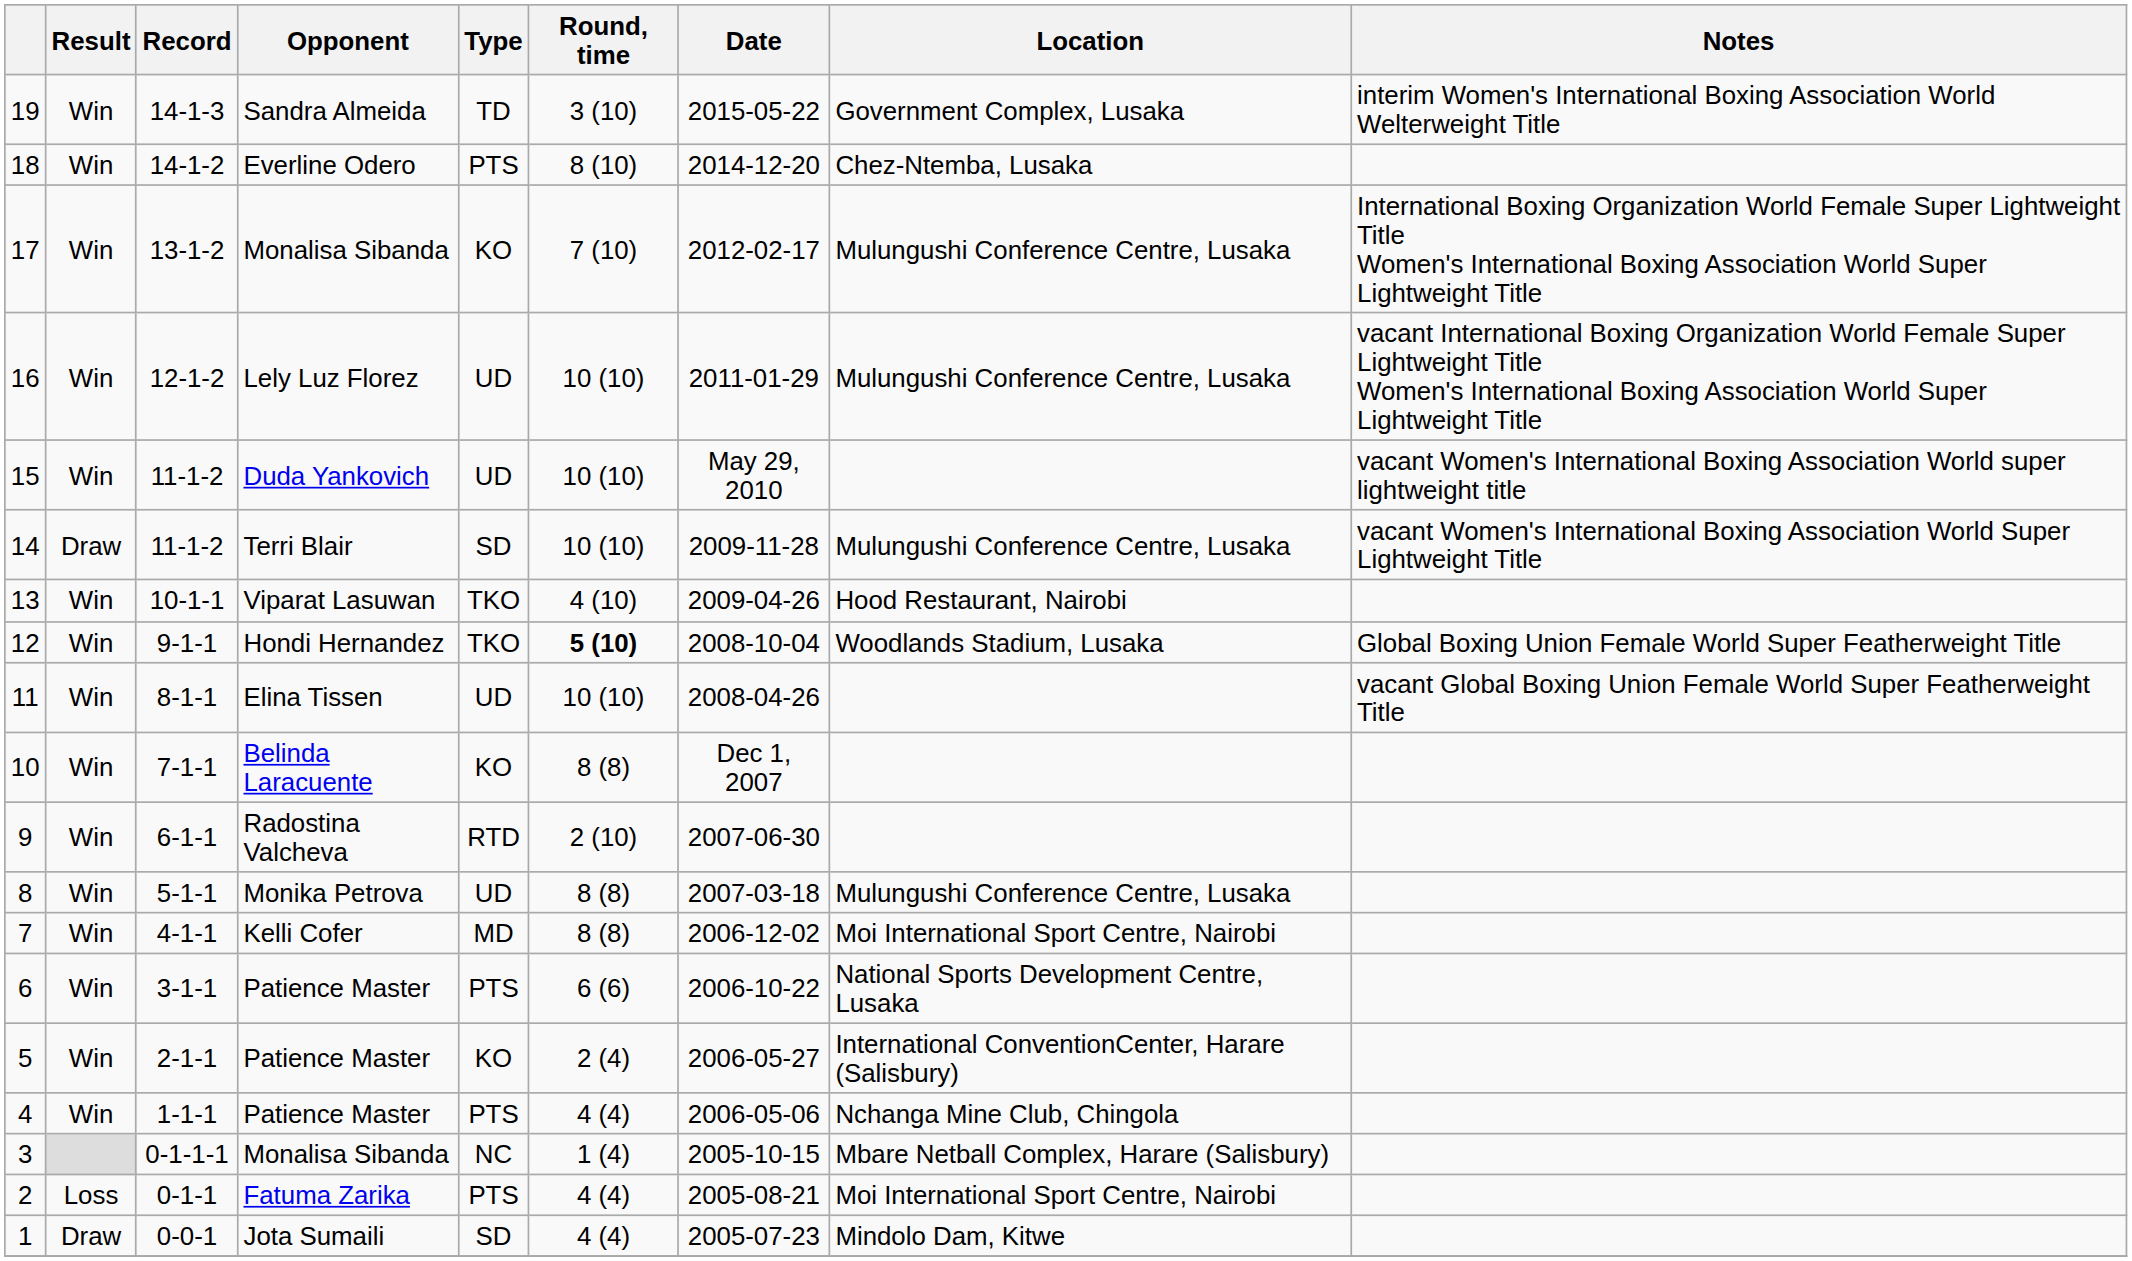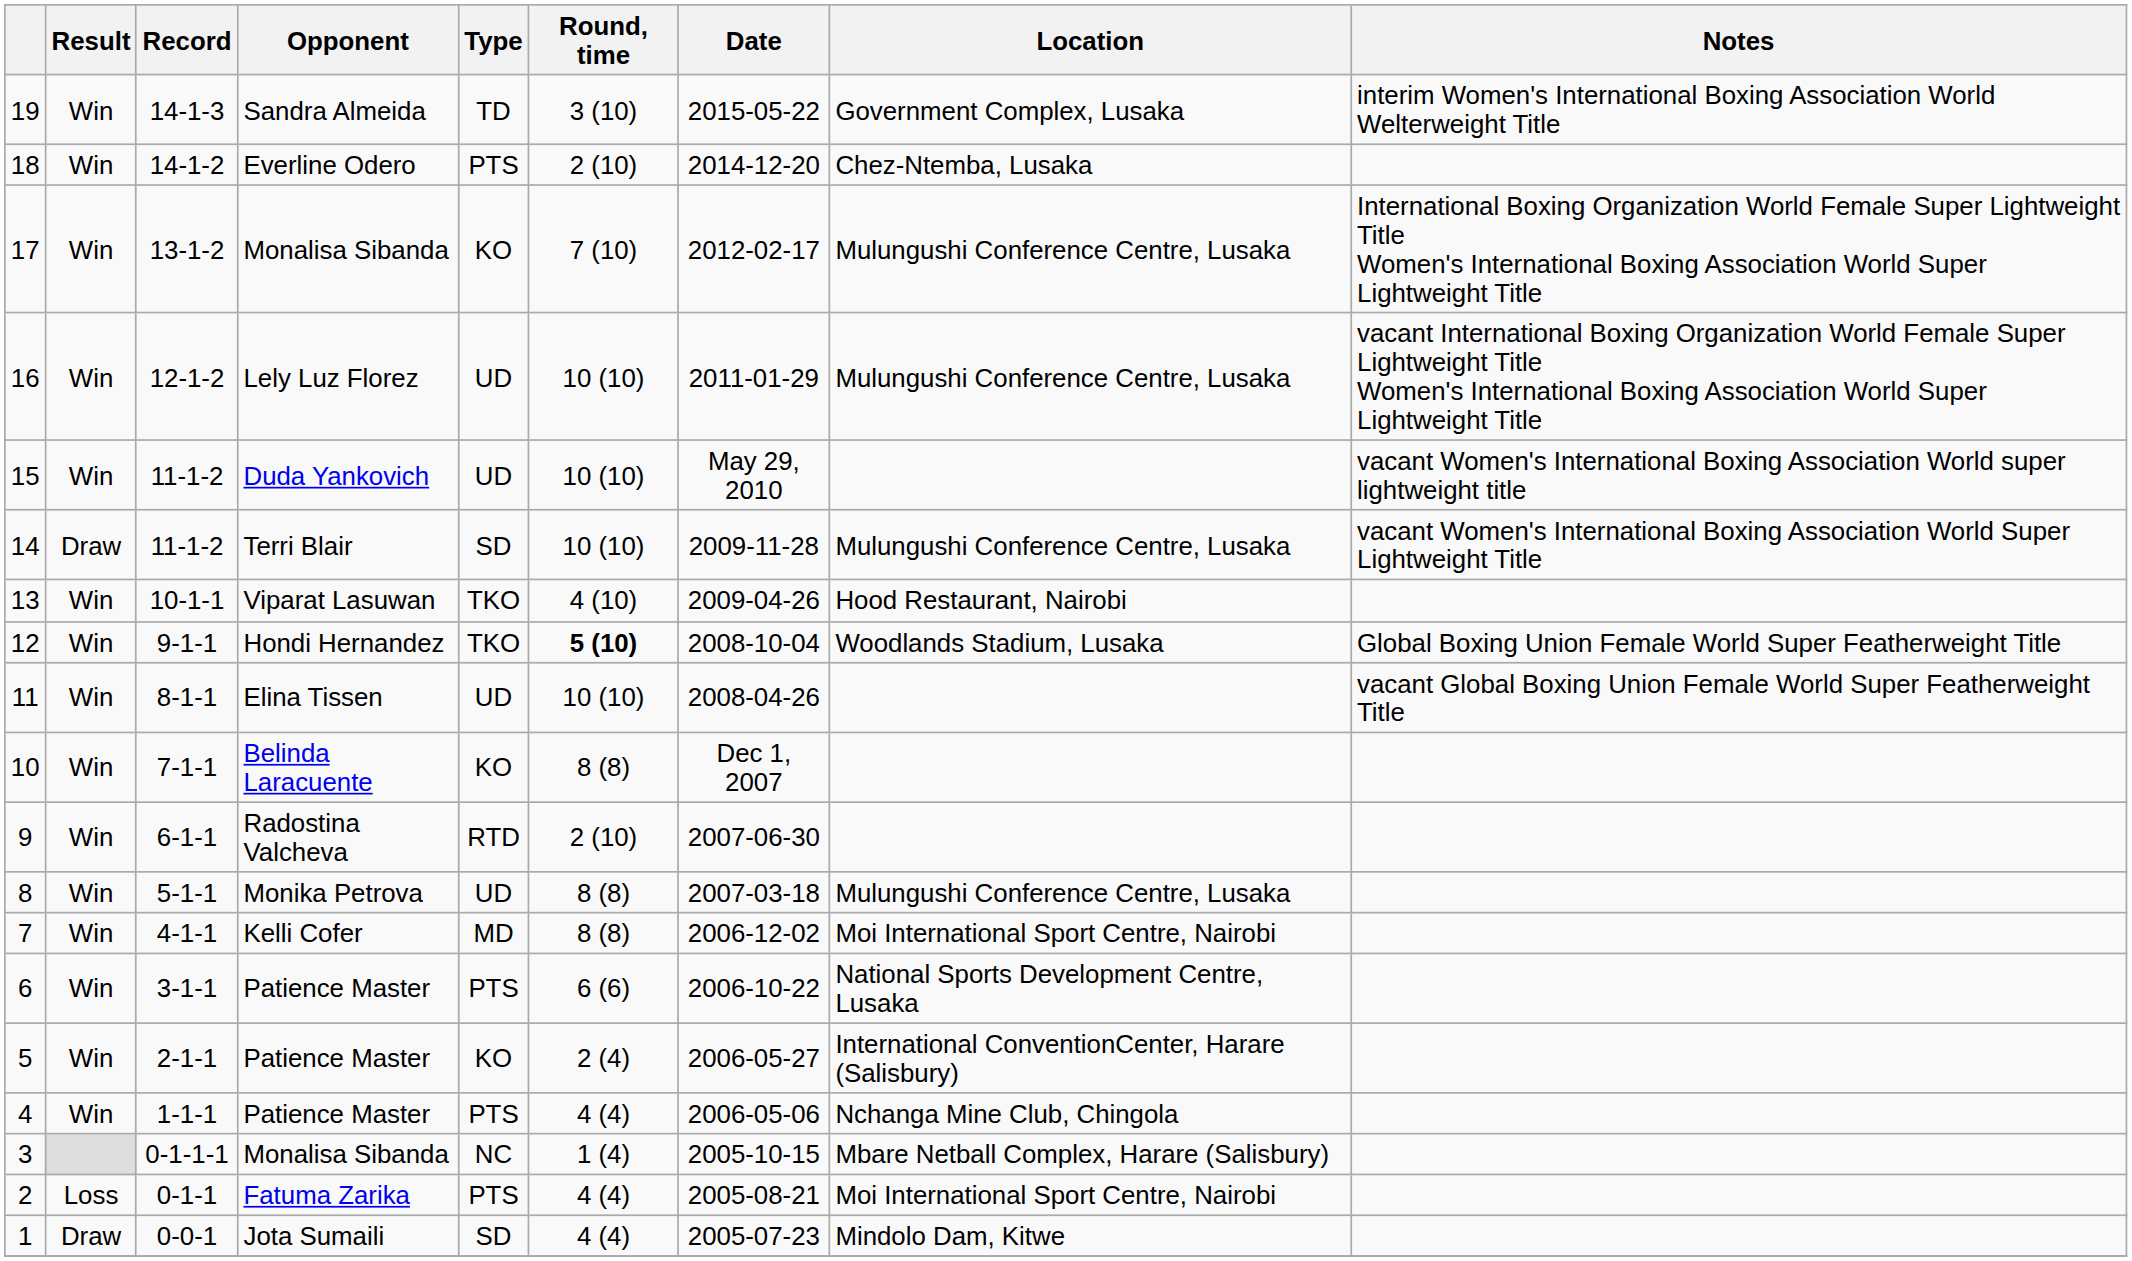 <table class="wikitable" style="text-align:center; font-size:95%">
 <tr>
 <th></th>
 <th>Result</th>
 <th>Record</th>
 <th>Opponent</th>
 <th>Type</th>
 <th>Round, time</th>
 <th>Date</th>
 <th>Location</th>
 <th>Notes</th>
 </tr>
 <tr>
 <td>19</td>
 <td>Win</td>
 <td>14-1-3</td>
 <td style="text-align:left;">Sandra Almeida</td>
 <td>TD</td>
 <td>3 (10)</td>
 <td>2015-05-22</td>
 <td style="text-align:left;">Government Complex, Lusaka</td>
 <td style="text-align:left;">interim Women's International Boxing Association World Welterweight Title</td>
 </tr>
 <tr>
 <td>18</td>
 <td>Win</td>
 <td>14-1-2</td>
 <td style="text-align:left;">Everline Odero</td>
 <td>PTS</td>
-<td>8 (10)</td>
+<td>2 (10)</td>
 <td>2014-12-20</td>
 <td style="text-align:left;">Chez-Ntemba, Lusaka</td>
 <td style="text-align:left;"></td>
 </tr>
 <tr>
 <td>17</td>
 <td>Win</td>
 <td>13-1-2</td>
 <td style="text-align:left;">Monalisa Sibanda</td>
 <td>KO</td>
 <td>7 (10)</td>
 <td>2012-02-17</td>
 <td style="text-align:left;">Mulungushi Conference Centre, Lusaka</td>
 <td style="text-align:left;">International Boxing Organization World Female Super Lightweight Title<br>Women's International Boxing Association World Super Lightweight Title</td>
 </tr>
 <tr>
 <td>16</td>
 <td>Win</td>
 <td>12-1-2</td>
 <td style="text-align:left;">Lely Luz Florez</td>
 <td>UD</td>
 <td>10 (10)</td>
 <td>2011-01-29</td>
 <td style="text-align:left;">Mulungushi Conference Centre, Lusaka</td>
 <td style="text-align:left;">vacant International Boxing Organization World Female Super Lightweight Title<br>Women's International Boxing Association World Super Lightweight Title</td>
 </tr>
 <tr>
 <td>15</td>
 <td>Win</td>
 <td>11-1-2</td>
 <td style="text-align:left;"><a href='#'>Duda Yankovich</a></td>
 <td>UD</td>
 <td>10 (10)</td>
 <td>May 29, 2010</td>
 <td style="text-align:left;"></td>
 <td style="text-align:left;">vacant Women's International Boxing Association World super lightweight title</td>
 </tr>
 <tr>
 <td>14</td>
 <td>Draw</td>
 <td>11-1-2</td>
 <td style="text-align:left;">Terri Blair</td>
 <td>SD</td>
 <td>10 (10)</td>
 <td>2009-11-28</td>
 <td style="text-align:left;">Mulungushi Conference Centre, Lusaka</td>
 <td style="text-align:left;">vacant Women's International Boxing Association World Super Lightweight Title</td>
 </tr>
 <tr>
 <td>13</td>
 <td>Win</td>
 <td>10-1-1</td>
 <td style="text-align:left;">Viparat Lasuwan</td>
 <td>TKO</td>
 <td>4 (10)</td>
 <td>2009-04-26</td>
 <td style="text-align:left;">Hood Restaurant, Nairobi</td>
 <td style="text-align:left;"></td>
 </tr>
 <tr>
 <td>12</td>
 <td>Win</td>
 <td>9-1-1</td>
 <td style="text-align:left;">Hondi Hernandez</td>
 <td>TKO</td>
 <td><strong>5 (10)</strong></td>
 <td>2008-10-04</td>
 <td style="text-align:left;">Woodlands Stadium, Lusaka</td>
 <td style="text-align:left;">Global Boxing Union Female World Super Featherweight Title</td>
 </tr>
 <tr>
 <td>11</td>
 <td>Win</td>
 <td>8-1-1</td>
 <td style="text-align:left;">Elina Tissen</td>
 <td>UD</td>
 <td>10 (10)</td>
 <td>2008-04-26</td>
 <td style="text-align:left;"></td>
 <td style="text-align:left;">vacant Global Boxing Union Female World Super Featherweight Title</td>
 </tr>
 <tr>
 <td>10</td>
 <td>Win</td>
 <td>7-1-1</td>
 <td style="text-align:left;"><a href='#'>Belinda Laracuente</a></td>
 <td>KO</td>
 <td>8 (8)</td>
 <td>Dec 1, 2007</td>
 <td style="text-align:left;"></td>
 <td style="text-align:left;"></td>
 </tr>
 <tr>
 <td>9</td>
 <td>Win</td>
 <td>6-1-1</td>
 <td style="text-align:left;">Radostina Valcheva</td>
 <td>RTD</td>
 <td>2 (10)</td>
 <td>2007-06-30</td>
 <td style="text-align:left;"></td>
 <td style="text-align:left;"></td>
 </tr>
 <tr>
 <td>8</td>
 <td>Win</td>
 <td>5-1-1</td>
 <td style="text-align:left;">Monika Petrova</td>
 <td>UD</td>
 <td>8 (8)</td>
 <td>2007-03-18</td>
 <td style="text-align:left;">Mulungushi Conference Centre, Lusaka</td>
 <td style="text-align:left;"></td>
 </tr>
 <tr>
 <td>7</td>
 <td>Win</td>
 <td>4-1-1</td>
 <td style="text-align:left;">Kelli Cofer</td>
 <td>MD</td>
 <td>8 (8)</td>
 <td>2006-12-02</td>
 <td style="text-align:left;">Moi International Sport Centre, Nairobi</td>
 <td style="text-align:left;"></td>
 </tr>
 <tr>
 <td>6</td>
 <td>Win</td>
 <td>3-1-1</td>
 <td style="text-align:left;">Patience Master</td>
 <td>PTS</td>
 <td>6 (6)</td>
 <td>2006-10-22</td>
 <td style="text-align:left;">National Sports Development Centre, Lusaka</td>
 <td style="text-align:left;"></td>
 </tr>
 <tr>
 <td>5</td>
 <td>Win</td>
 <td>2-1-1</td>
 <td style="text-align:left;">Patience Master</td>
 <td>KO</td>
 <td>2 (4)</td>
 <td>2006-05-27</td>
 <td style="text-align:left;">International ConventionCenter, Harare (Salisbury)</td>
 <td style="text-align:left;"></td>
 </tr>
 <tr>
 <td>4</td>
 <td>Win</td>
 <td>1-1-1</td>
 <td style="text-align:left;">Patience Master</td>
 <td>PTS</td>
 <td>4 (4)</td>
 <td>2006-05-06</td>
 <td style="text-align:left;">Nchanga Mine Club, Chingola</td>
 <td style="text-align:left;"></td>
 </tr>
 <tr>
 <td>3</td>
 <td style="background:#DDD"></td>
 <td>0-1-1-1</td>
 <td style="text-align:left;">Monalisa Sibanda</td>
 <td>NC</td>
 <td>1 (4)</td>
 <td>2005-10-15</td>
 <td style="text-align:left;">Mbare Netball Complex, Harare (Salisbury)</td>
 <td style="text-align:left;"></td>
 </tr>
 <tr>
 <td>2</td>
 <td>Loss</td>
 <td>0-1-1</td>
 <td style="text-align:left;"><a href='#'>Fatuma Zarika</a></td>
 <td>PTS</td>
 <td>4 (4)</td>
 <td>2005-08-21</td>
 <td style="text-align:left;">Moi International Sport Centre, Nairobi</td>
 <td style="text-align:left;"></td>
 </tr>
 <tr>
 <td>1</td>
 <td>Draw</td>
 <td>0-0-1</td>
 <td style="text-align:left;">Jota Sumaili</td>
 <td>SD</td>
 <td>4 (4)</td>
 <td>2005-07-23</td>
 <td style="text-align:left;">Mindolo Dam, Kitwe</td>
 <td style="text-align:left;"></td>
 </tr>
 <tr>
 </tr>
 </table>
